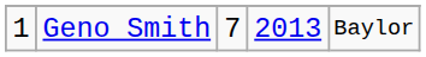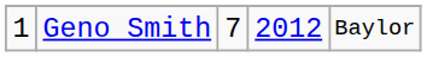 <table class="wikitable">
 <tr>
 </tr>
 <tr>
 <td>1</td>
 <td><a href='#'>Geno Smith</a></td>
 <td><abbr>7</abbr></td>
-<td><a href='#'>2013</a></td>
+<td><a href='#'>2012</a></td>
 <td style="font-size:80%;">Baylor</td>
 </tr>
 </table>
